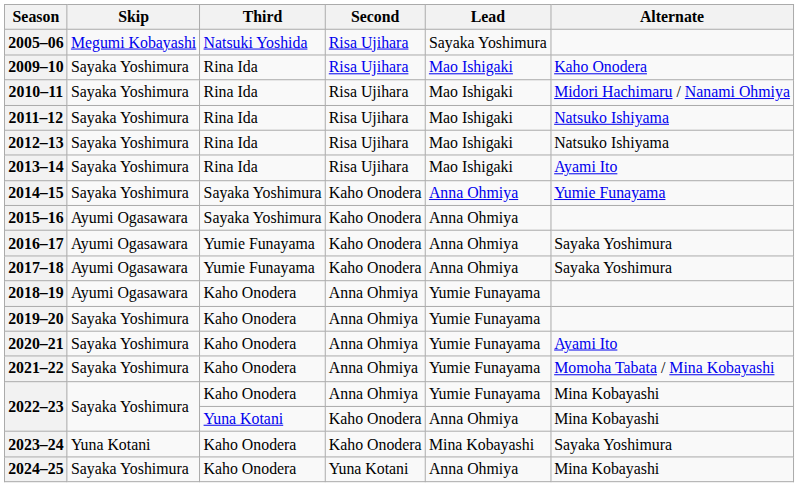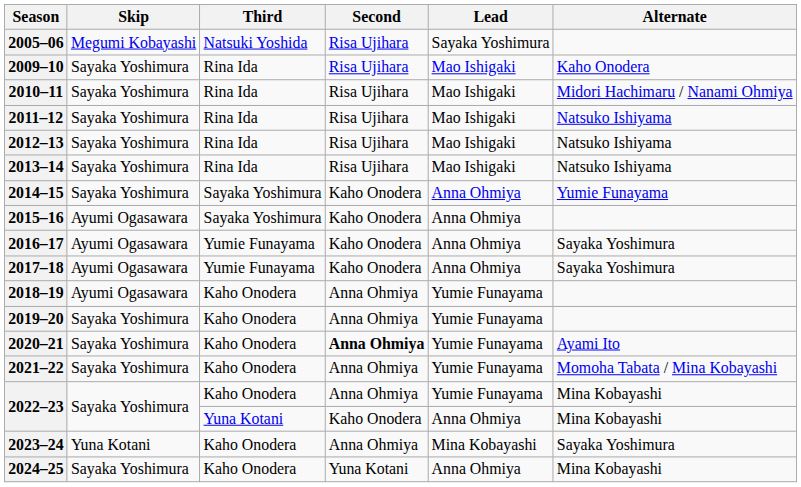 <table class="wikitable">
 <tr>
 <th scope="col">Season</th>
 <th scope="col">Skip</th>
 <th scope="col">Third</th>
 <th scope="col">Second</th>
 <th scope="col">Lead</th>
 <th scope="col">Alternate</th>
 </tr>
 <tr>
 <th scope="row">2005–06</th>
 <td><a href='#'>Megumi Kobayashi</a></td>
 <td><a href='#'>Natsuki Yoshida</a></td>
 <td><a href='#'>Risa Ujihara</a></td>
 <td>Sayaka Yoshimura</td>
 <td></td>
 </tr>
 <tr>
 <th scope="row">2009–10</th>
 <td>Sayaka Yoshimura</td>
 <td>Rina Ida</td>
 <td><a href='#'>Risa Ujihara</a></td>
 <td><a href='#'>Mao Ishigaki</a></td>
 <td><a href='#'>Kaho Onodera</a></td>
 </tr>
 <tr>
 <th scope="row">2010–11</th>
 <td>Sayaka Yoshimura</td>
 <td>Rina Ida</td>
 <td>Risa Ujihara</td>
 <td>Mao Ishigaki</td>
 <td><a href='#'>Midori Hachimaru</a> / <a href='#'>Nanami Ohmiya</a></td>
 </tr>
 <tr>
 <th scope="row">2011–12</th>
 <td>Sayaka Yoshimura</td>
 <td>Rina Ida</td>
 <td>Risa Ujihara</td>
 <td>Mao Ishigaki</td>
 <td><a href='#'>Natsuko Ishiyama</a></td>
 </tr>
 <tr>
 <th scope="row">2012–13</th>
 <td>Sayaka Yoshimura</td>
 <td>Rina Ida</td>
 <td>Risa Ujihara</td>
 <td>Mao Ishigaki</td>
 <td>Natsuko Ishiyama</td>
 </tr>
 <tr>
 <th scope="row">2013–14</th>
 <td>Sayaka Yoshimura</td>
 <td>Rina Ida</td>
 <td>Risa Ujihara</td>
 <td>Mao Ishigaki</td>
-<td><a href='#'>Ayami Ito</a></td>
+<td>Natsuko Ishiyama</td>
 </tr>
 <tr>
 <th scope="row">2014–15</th>
 <td>Sayaka Yoshimura</td>
 <td>Sayaka Yoshimura</td>
 <td>Kaho Onodera</td>
 <td><a href='#'>Anna Ohmiya</a></td>
 <td><a href='#'>Yumie Funayama</a></td>
 </tr>
 <tr>
 <th scope="row">2015–16</th>
 <td>Ayumi Ogasawara</td>
 <td>Sayaka Yoshimura</td>
 <td>Kaho Onodera</td>
 <td>Anna Ohmiya</td>
 <td></td>
 </tr>
 <tr>
 <th scope="row">2016–17</th>
 <td>Ayumi Ogasawara</td>
 <td>Yumie Funayama</td>
 <td>Kaho Onodera</td>
 <td>Anna Ohmiya</td>
 <td>Sayaka Yoshimura</td>
 </tr>
 <tr>
 <th scope="row">2017–18</th>
 <td>Ayumi Ogasawara</td>
 <td>Yumie Funayama</td>
 <td>Kaho Onodera</td>
 <td>Anna Ohmiya</td>
 <td>Sayaka Yoshimura</td>
 </tr>
 <tr>
 <th scope="row">2018–19</th>
 <td>Ayumi Ogasawara</td>
 <td>Kaho Onodera</td>
 <td>Anna Ohmiya</td>
 <td>Yumie Funayama</td>
 <td></td>
 </tr>
 <tr>
 <th scope="row">2019–20</th>
 <td>Sayaka Yoshimura</td>
 <td>Kaho Onodera</td>
 <td>Anna Ohmiya</td>
 <td>Yumie Funayama</td>
 <td></td>
 </tr>
 <tr>
 <th scope="row">2020–21</th>
 <td>Sayaka Yoshimura</td>
 <td>Kaho Onodera</td>
-<td>Anna Ohmiya</td>
+<td><strong>Anna Ohmiya</strong></td>
 <td>Yumie Funayama</td>
 <td><a href='#'>Ayami Ito</a></td>
 </tr>
 <tr>
 <th scope="row">2021–22</th>
 <td>Sayaka Yoshimura</td>
 <td>Kaho Onodera</td>
 <td>Anna Ohmiya</td>
 <td>Yumie Funayama</td>
 <td><a href='#'>Momoha Tabata</a> / <a href='#'>Mina Kobayashi</a></td>
 </tr>
 <tr>
 <th scope="row" rowspan=2>2022–23</th>
 <td rowspan=2>Sayaka Yoshimura</td>
 <td>Kaho Onodera</td>
 <td>Anna Ohmiya</td>
 <td>Yumie Funayama</td>
 <td>Mina Kobayashi</td>
 </tr>
 <tr>
 <td><a href='#'>Yuna Kotani</a></td>
 <td>Kaho Onodera</td>
 <td>Anna Ohmiya</td>
 <td>Mina Kobayashi</td>
 </tr>
 <tr>
 <th scope="row">2023–24</th>
 <td>Yuna Kotani</td>
 <td>Kaho Onodera</td>
-<td>Kaho Onodera</td>
+<td>Anna Ohmiya</td>
 <td>Mina Kobayashi</td>
 <td>Sayaka Yoshimura</td>
 </tr>
 <tr>
 <th scope="row">2024–25</th>
 <td>Sayaka Yoshimura</td>
 <td>Kaho Onodera</td>
 <td>Yuna Kotani</td>
 <td>Anna Ohmiya</td>
 <td>Mina Kobayashi</td>
 </tr>
 </table>
